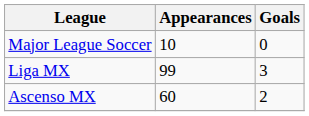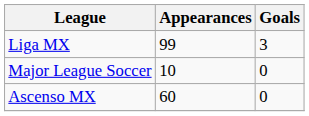 <table class="wikitable">
 <tr>
 <th>League</th>
 <th>Appearances</th>
 <th>Goals</th>
 </tr>
 <tr>
+<td><a href='#'>Liga MX</a></td>
+<td>   99</td>
+<td> 3</td>
+</tr>
+<tr>
 <td><a href='#'>Major League Soccer</a></td>
 <td>   10</td>
 <td> 0</td>
 </tr>
 <tr>
-<td><a href='#'>Liga MX</a></td>
-<td>   99</td>
-<td> 3</td>
-</tr>
-<tr>
 <td><a href='#'>Ascenso MX</a></td>
 <td>   60</td>
-<td> 2</td>
+<td> 0</td>
 </tr>
 <tr>
 </tr>
 </table>
